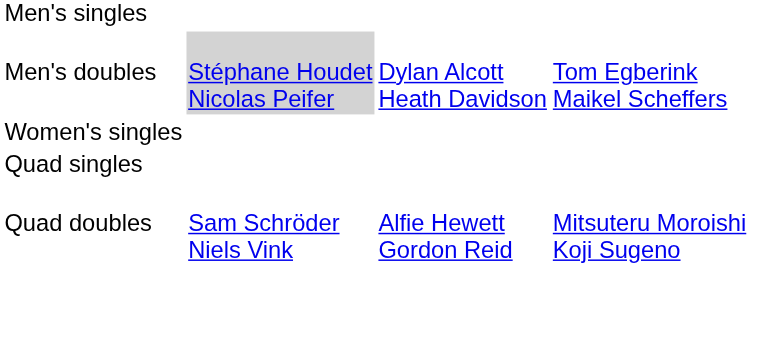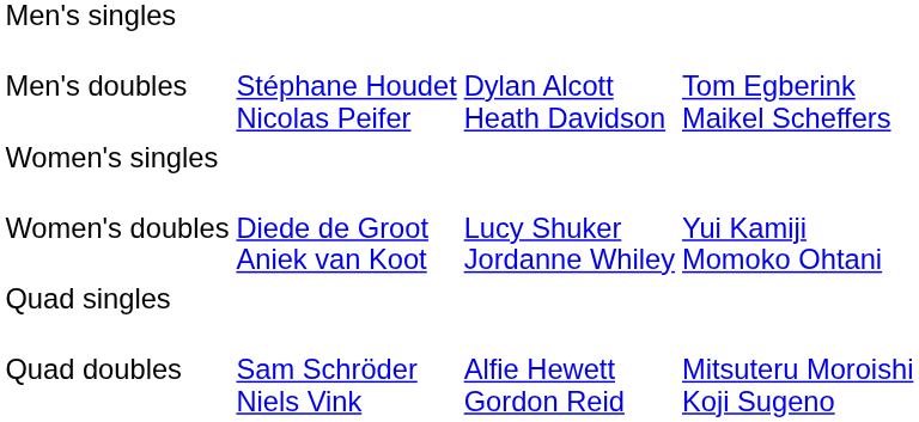 <table>
 <tr>
 <td>Men's singles<br></td>
 <td></td>
 <td></td>
 <td></td>
 </tr>
 <tr>
 <td>Men's doubles<br></td>
-<td style="background: lightgrey;"><br><a href='#'>Stéphane Houdet</a><br><a href='#'>Nicolas Peifer</a></td>
+<td><br><a href='#'>Stéphane Houdet</a><br><a href='#'>Nicolas Peifer</a></td>
 <td><br><a href='#'>Dylan Alcott</a><br><a href='#'>Heath Davidson</a></td>
 <td><br><a href='#'>Tom Egberink</a><br><a href='#'>Maikel Scheffers</a></td>
 </tr>
 <tr>
 <td>Women's singles<br></td>
 <td></td>
 <td></td>
 <td></td>
+</tr>
+<tr>
+<td>Women's doubles<br></td>
+<td><br><a href='#'>Diede de Groot</a><br><a href='#'>Aniek van Koot</a></td>
+<td><br><a href='#'>Lucy Shuker</a><br><a href='#'>Jordanne Whiley</a></td>
+<td><br><a href='#'>Yui Kamiji</a><br><a href='#'>Momoko Ohtani</a></td>
 </tr>
 <tr>
 <td>Quad singles<br></td>
 <td></td>
 <td></td>
 <td></td>
 </tr>
 <tr>
 <td>Quad doubles<br></td>
 <td><br><a href='#'>Sam Schröder</a><br><a href='#'>Niels Vink</a></td>
 <td><br><a href='#'>Alfie Hewett</a><br><a href='#'>Gordon Reid</a></td>
 <td><br><a href='#'>Mitsuteru Moroishi</a><br><a href='#'>Koji Sugeno</a></td>
 </tr>
 </table>
